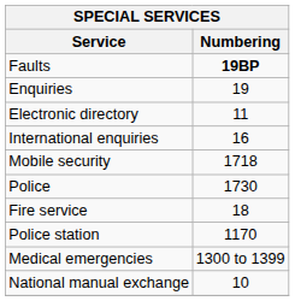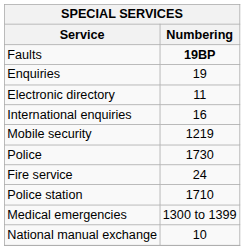 <table class="wikitable" border=1>
 <tr>
 <th colspan="2">SPECIAL SERVICES</th>
 </tr>
 <tr>
 <th>Service</th>
 <th>Numbering</th>
 </tr>
 <tr>
 <td>Faults</td>
 <td align="center"><strong>19BP</strong></td>
 </tr>
 <tr>
 <td>Enquiries</td>
 <td align="center">19</td>
 </tr>
 <tr>
 <td>Electronic directory</td>
 <td align="center">11</td>
 </tr>
 <tr>
 <td>International enquiries</td>
 <td align="center">16</td>
 </tr>
 <tr>
 <td>Mobile security</td>
-<td align="center">1718</td>
+<td align="center">1219</td>
 </tr>
 <tr>
 <td>Police</td>
 <td align="center">1730</td>
 </tr>
 <tr>
 <td>Fire service</td>
-<td align="center">18</td>
+<td align="center">24</td>
 </tr>
 <tr>
 <td>Police station</td>
-<td align="center">1170</td>
+<td align="center">1710</td>
 </tr>
 <tr>
 <td>Medical emergencies</td>
 <td align="center">1300 to 1399</td>
 </tr>
 <tr>
 <td>National manual exchange</td>
 <td align="center">10</td>
 </tr>
 <tr>
 </tr>
 </table>
